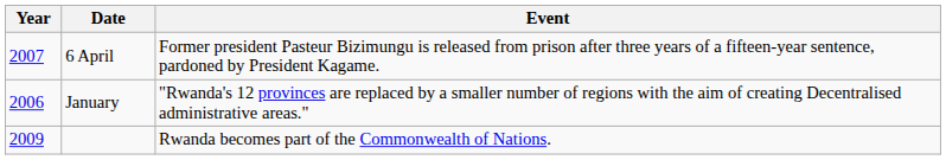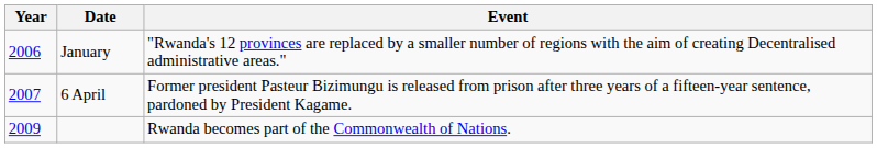 <table class="wikitable">
 <tr>
 <th style="width:6%;">Year</th>
 <th style="width:10%;">Date</th>
 <th>Event</th>
 </tr>
 <tr>
+<td><a href='#'>2006</a></td>
+<td>January</td>
+<td>"Rwanda's 12 <a href='#'>provinces</a> are replaced by a smaller number of regions with the aim of creating Decentralised administrative areas."</td>
+</tr>
+<tr>
 <td><a href='#'>2007</a></td>
 <td>6 April</td>
 <td>Former president Pasteur Bizimungu is released from prison after three years of a fifteen-year sentence, pardoned by President Kagame.</td>
-</tr>
-<tr>
-<td><a href='#'>2006</a></td>
-<td>January</td>
-<td>"Rwanda's 12 <a href='#'>provinces</a> are replaced by a smaller number of regions with the aim of creating Decentralised administrative areas."</td>
 </tr>
 <tr>
 <td><a href='#'>2009</a></td>
 <td></td>
 <td>Rwanda becomes part of the <a href='#'>Commonwealth of Nations</a>.</td>
 </tr>
 </table>
